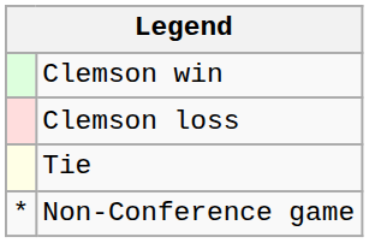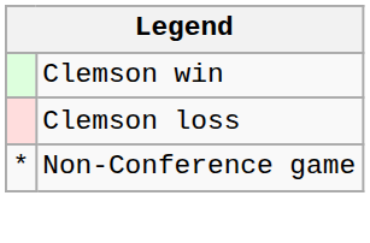 <table class="wikitable" style="font-size:90%">
 <tr>
 <th colspan=2>Legend</th>
 </tr>
 <tr>
 <td style="background:#DDFFDD;"> </td>
 <td>Clemson win</td>
 </tr>
 <tr>
 <td style="background:#FFDDDD;"> </td>
 <td>Clemson loss</td>
 </tr>
 <tr>
-<td bgcolor="#FFFFE6"> </td>
-<td>Tie</td>
-</tr>
-<tr>
 <td>*</td>
 <td>Non-Conference game</td>
 </tr>
 </table>
